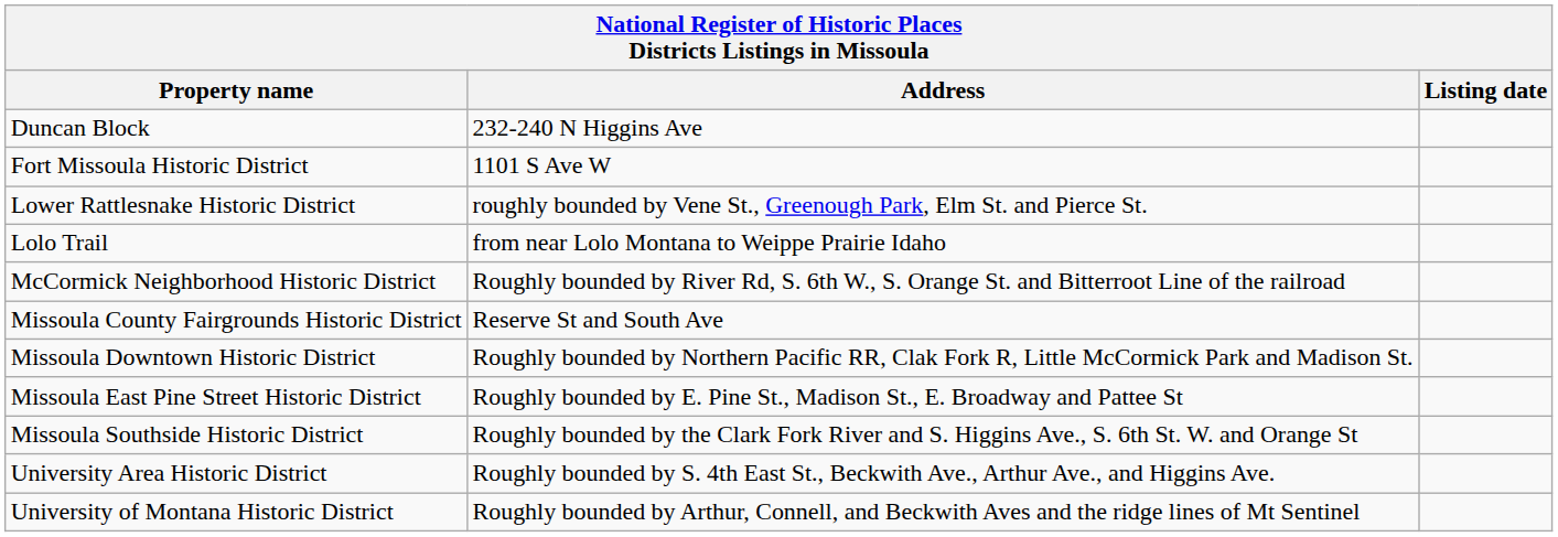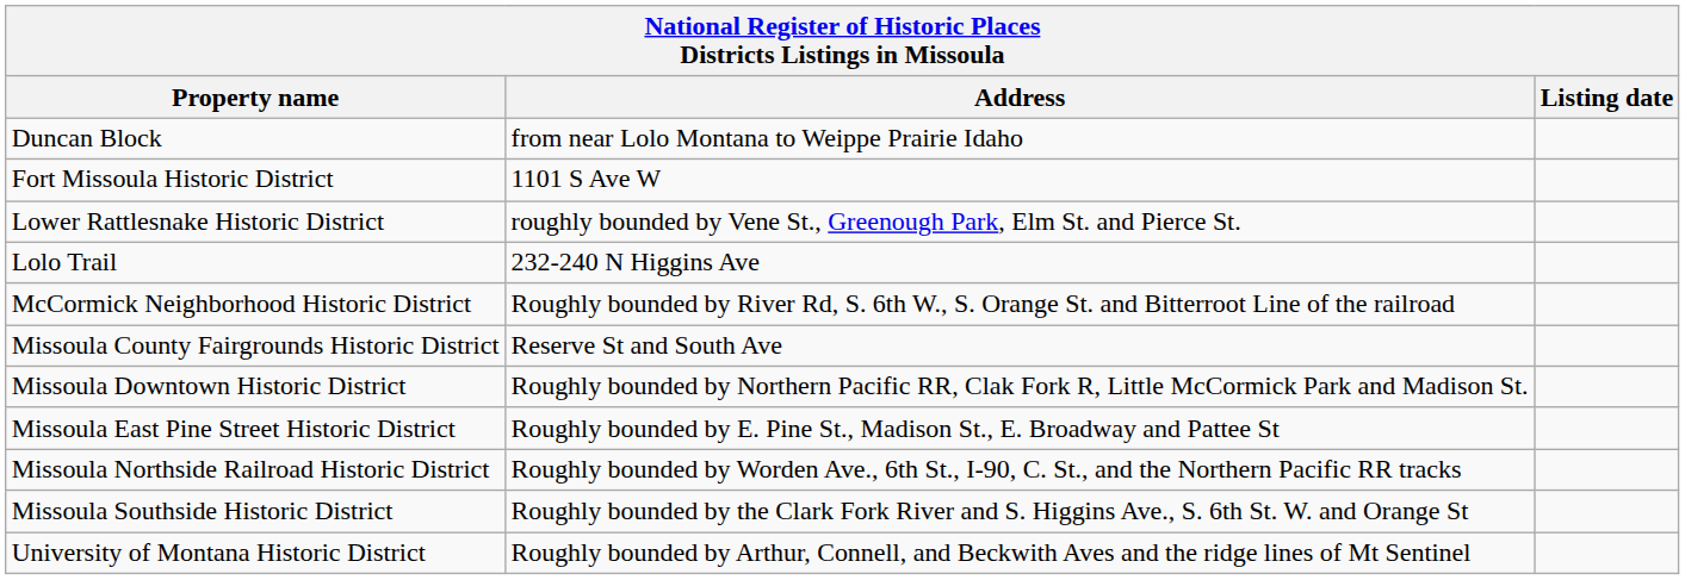 <table class="wikitable collapsible">
 <tr>
 <th colspan = "3" style="text-align: center;"><a href='#'>National Register of Historic Places</a> <br> Districts Listings in Missoula</th>
 </tr>
 <tr>
 <th>Property name</th>
 <th>Address</th>
 <th>Listing date</th>
 </tr>
 <tr>
 <td>Duncan Block</td>
-<td>232-240 N Higgins Ave</td>
+<td>from near Lolo Montana to Weippe Prairie Idaho</td>
 <td></td>
 </tr>
 <tr>
 <td>Fort Missoula Historic District</td>
 <td>1101 S Ave W</td>
 <td></td>
 </tr>
 <tr>
 <td>Lower Rattlesnake Historic District</td>
 <td>roughly bounded by Vene St., <a href='#'>Greenough Park</a>, Elm St. and Pierce St.</td>
 <td></td>
 </tr>
 <tr>
 <td>Lolo Trail</td>
-<td>from near Lolo Montana to Weippe Prairie Idaho</td>
+<td>232-240 N Higgins Ave</td>
 <td></td>
 </tr>
 <tr>
 <td>McCormick Neighborhood Historic District</td>
 <td>Roughly bounded by River Rd, S. 6th W., S. Orange St. and Bitterroot Line of the railroad</td>
 <td></td>
 </tr>
 <tr>
 <td>Missoula County Fairgrounds Historic District</td>
 <td>Reserve St and South Ave</td>
 <td></td>
 </tr>
 <tr>
 <td>Missoula Downtown Historic District</td>
 <td>Roughly bounded by Northern Pacific RR, Clak Fork R, Little McCormick Park and Madison St.</td>
 <td></td>
 </tr>
 <tr>
 <td>Missoula East Pine Street Historic District</td>
 <td>Roughly bounded by E. Pine St., Madison St., E. Broadway and Pattee St</td>
 <td></td>
 </tr>
 <tr>
-<td>Missoula Southside Historic District</td>
-<td>Roughly bounded by the Clark Fork River and S. Higgins Ave., S. 6th St. W. and Orange St</td>
+<td>Missoula Northside Railroad Historic District</td>
+<td>Roughly bounded by Worden Ave., 6th St., I-90, C. St., and the Northern Pacific RR tracks</td>
 <td></td>
 </tr>
 <tr>
-<td>University Area Historic District</td>
-<td>Roughly bounded by S. 4th East St., Beckwith Ave., Arthur Ave., and Higgins Ave.</td>
+<td>Missoula Southside Historic District</td>
+<td>Roughly bounded by the Clark Fork River and S. Higgins Ave., S. 6th St. W. and Orange St</td>
 <td></td>
 </tr>
 <tr>
 <td>University of Montana Historic District</td>
 <td>Roughly bounded by Arthur, Connell, and Beckwith Aves and the ridge lines of Mt Sentinel</td>
 <td></td>
 </tr>
 </table>
